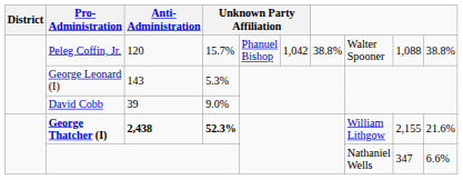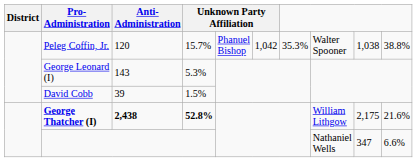 <table class=wikitable>
 <tr>
 <th>District</th>
 <th><a href='#'>Pro-Administration</a></th>
 <th><a href='#'>Anti-Administration</a></th>
 <th colspan="3">Unknown Party Affiliation</th>
 </tr>
 <tr>
 <td rowspan=3></td>
 <td><a href='#'>Peleg Coffin, Jr.</a></td>
 <td>120</td>
 <td>15.7%</td>
 <td><a href='#'>Phanuel Bishop</a></td>
 <td>1,042</td>
-<td>38.8%</td>
+<td>35.3%</td>
 <td>Walter Spooner</td>
-<td>1,088</td>
+<td>1,038</td>
 <td>38.8%</td>
 </tr>
 <tr>
 <td><a href='#'>George Leonard</a> (I)</td>
 <td>143</td>
 <td>5.3%</td>
 <td colspan=3 rowspan=2></td>
 <td colspan=3 rowspan=2></td>
 </tr>
 <tr>
 <td><a href='#'>David Cobb</a></td>
 <td>39</td>
-<td>9.0%</td>
+<td>1.5%</td>
 </tr>
 <tr>
 <td rowspan=2></td>
 <td><strong><a href='#'>George Thatcher</a> (I)</strong></td>
 <td><strong>2,438</strong></td>
-<td><strong>52.3%</strong></td>
+<td><strong>52.8%</strong></td>
 <td colspan=3 rowspan=2></td>
 <td><a href='#'>William Lithgow</a></td>
-<td>2,155</td>
+<td>2,175</td>
 <td>21.6%</td>
 </tr>
 <tr>
 <td colspan=3></td>
 <td>Nathaniel Wells</td>
 <td>347</td>
 <td>6.6%</td>
 </tr>
 </table>
